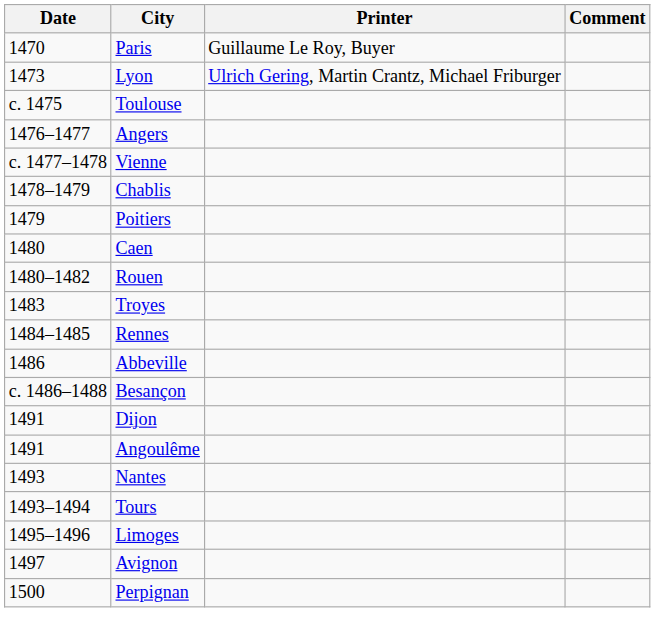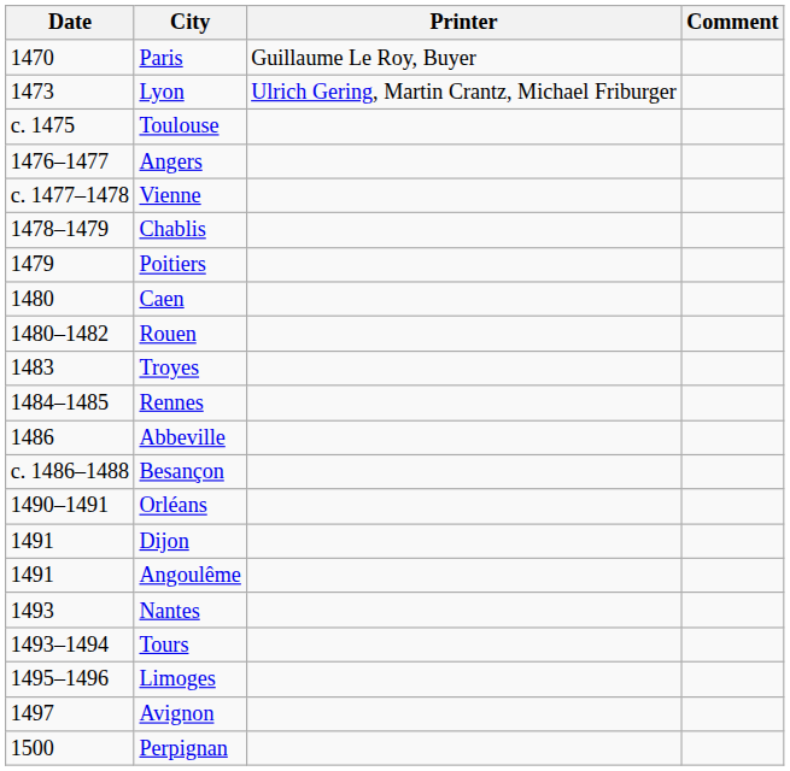 <table class="wikitable">
 <tr>
 <th>Date</th>
 <th>City</th>
 <th>Printer </th>
 <th>Comment</th>
 </tr>
 <tr>
 <td>1470</td>
 <td><a href='#'>Paris</a></td>
 <td>Guillaume Le Roy, Buyer</td>
 <td></td>
 </tr>
 <tr>
 <td>1473</td>
 <td><a href='#'>Lyon</a></td>
 <td><a href='#'>Ulrich Gering</a>, Martin Crantz, Michael Friburger</td>
 <td></td>
 </tr>
 <tr>
 <td>c. 1475</td>
 <td><a href='#'>Toulouse</a></td>
 <td></td>
 <td></td>
 </tr>
 <tr>
 <td>1476–1477</td>
 <td><a href='#'>Angers</a></td>
 <td></td>
 <td></td>
 </tr>
 <tr>
 <td>c. 1477–1478</td>
 <td><a href='#'>Vienne</a></td>
 <td></td>
 <td></td>
 </tr>
 <tr>
 <td>1478–1479</td>
 <td><a href='#'>Chablis</a></td>
 <td></td>
 <td></td>
 </tr>
 <tr>
 <td>1479</td>
 <td><a href='#'>Poitiers</a></td>
 <td></td>
 <td></td>
 </tr>
 <tr>
 <td>1480</td>
 <td><a href='#'>Caen</a></td>
 <td></td>
 <td></td>
 </tr>
 <tr>
 <td>1480–1482</td>
 <td><a href='#'>Rouen</a></td>
 <td></td>
 <td></td>
 </tr>
 <tr>
 <td>1483</td>
 <td><a href='#'>Troyes</a></td>
 <td></td>
 <td></td>
 </tr>
 <tr>
 <td>1484–1485</td>
 <td><a href='#'>Rennes</a></td>
 <td></td>
 <td></td>
 </tr>
 <tr>
 <td>1486</td>
 <td><a href='#'>Abbeville</a></td>
 <td></td>
 <td></td>
 </tr>
 <tr>
 <td>c. 1486–1488</td>
 <td><a href='#'>Besançon</a></td>
 <td></td>
 <td></td>
 </tr>
 <tr>
+<td>1490–1491</td>
+<td><a href='#'>Orléans</a></td>
+<td></td>
+<td></td>
+</tr>
+<tr>
 <td>1491</td>
 <td><a href='#'>Dijon</a></td>
 <td></td>
 <td></td>
 </tr>
 <tr>
 <td>1491</td>
 <td><a href='#'>Angoulême</a></td>
 <td></td>
 <td></td>
 </tr>
 <tr>
 <td>1493</td>
 <td><a href='#'>Nantes</a></td>
 <td></td>
 <td></td>
 </tr>
 <tr>
 <td>1493–1494</td>
 <td><a href='#'>Tours</a></td>
 <td></td>
 <td></td>
 </tr>
 <tr>
 <td>1495–1496</td>
 <td><a href='#'>Limoges</a></td>
 <td></td>
 <td></td>
 </tr>
 <tr>
 <td>1497</td>
 <td><a href='#'>Avignon</a></td>
 <td></td>
 <td></td>
 </tr>
 <tr>
 <td>1500</td>
 <td><a href='#'>Perpignan</a></td>
 <td></td>
 <td></td>
 </tr>
 </table>
